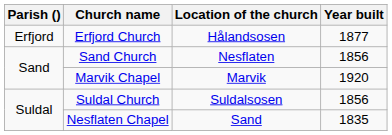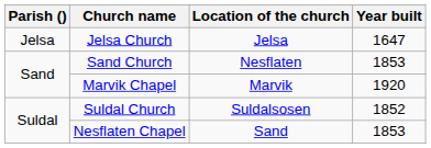 <table class="wikitable" style="text-align:center">
 <tr>
 <th>Parish ()</th>
 <th>Church name</th>
 <th>Location of the church</th>
 <th>Year built</th>
 </tr>
 <tr>
-<td rowspan="1">Erfjord</td>
-<td><a href='#'>Erfjord Church</a></td>
-<td><a href='#'>Hålandsosen</a></td>
-<td>1877</td>
+<td rowspan="1">Jelsa</td>
+<td><a href='#'>Jelsa Church</a></td>
+<td><a href='#'>Jelsa</a></td>
+<td>1647</td>
 </tr>
 <tr>
 <td rowspan="2">Sand</td>
 <td><a href='#'>Sand Church</a></td>
 <td><a href='#'>Nesflaten</a></td>
-<td>1856</td>
+<td>1853</td>
 </tr>
 <tr>
 <td><a href='#'>Marvik Chapel</a></td>
 <td><a href='#'>Marvik</a></td>
 <td>1920</td>
 </tr>
 <tr>
 <td rowspan="2">Suldal</td>
 <td><a href='#'>Suldal Church</a></td>
 <td><a href='#'>Suldalsosen</a></td>
-<td>1856</td>
+<td>1852</td>
 </tr>
 <tr>
 <td><a href='#'>Nesflaten Chapel</a></td>
 <td><a href='#'>Sand</a></td>
-<td>1835</td>
+<td>1853</td>
 </tr>
 </table>
